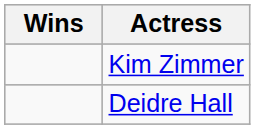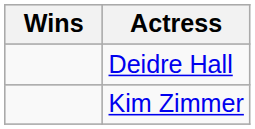 <table class="wikitable sortable">
 <tr>
 <th style="width:55px;">Wins</th>
 <th style="text-align:center;">Actress</th>
 </tr>
 <tr>
 <td></td>
-<td><a href='#'>Kim Zimmer</a></td>
+<td><a href='#'>Deidre Hall</a></td>
 </tr>
 <tr>
 <td></td>
-<td><a href='#'>Deidre Hall</a></td>
+<td><a href='#'>Kim Zimmer</a></td>
 </tr>
 </table>
